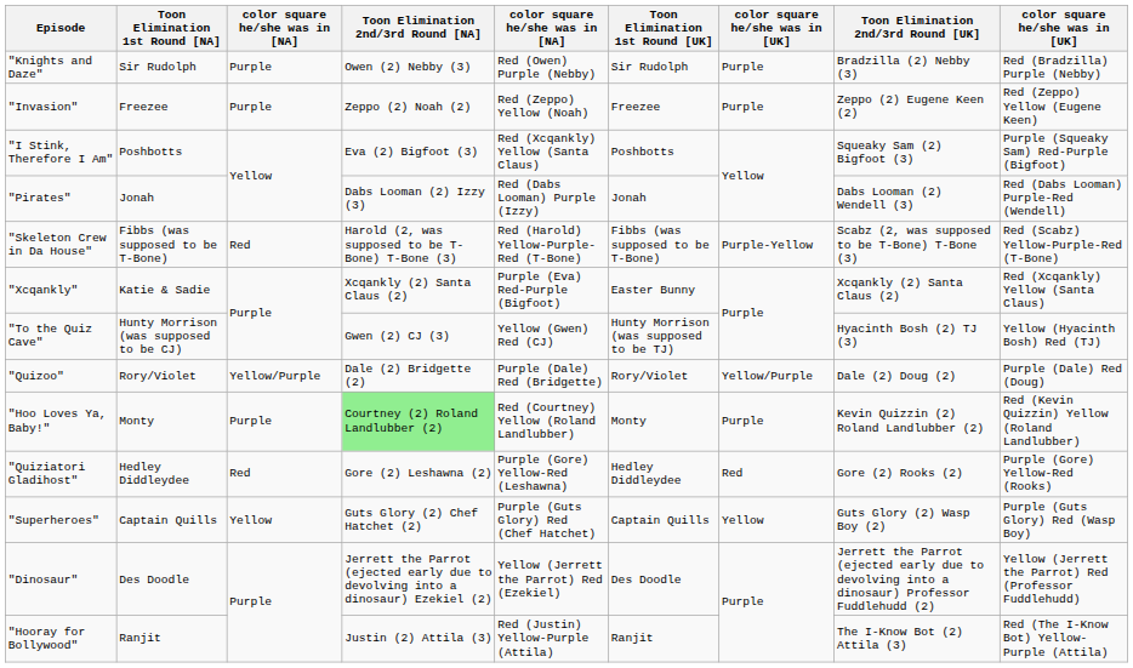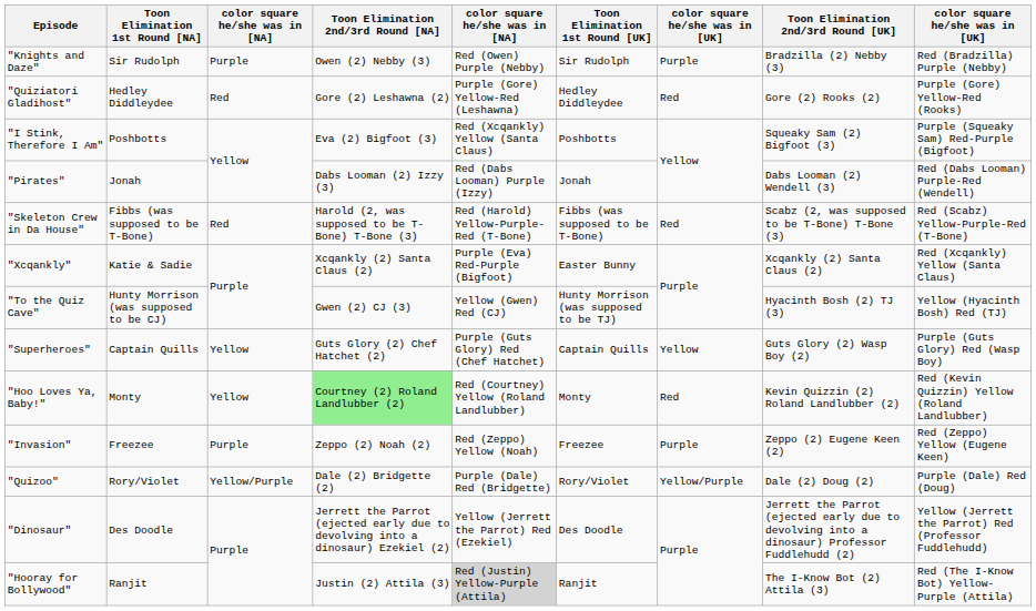 <table class="wikitable">
 <tr>
 <th>Episode</th>
 <th>Toon Elimination 1st Round [NA]</th>
 <th>color square he/she was in [NA]</th>
 <th>Toon Elimination 2nd/3rd Round [NA]</th>
 <th>color square he/she was in [NA]</th>
 <th>Toon Elimination 1st Round [UK]</th>
 <th>color square he/she was in [UK]</th>
 <th>Toon Elimination 2nd/3rd Round [UK]</th>
 <th>color square he/she was in [UK]</th>
 </tr>
 <tr>
 <td>"Knights and Daze"</td>
 <td>Sir Rudolph</td>
 <td>Purple</td>
 <td>Owen (2) Nebby (3)</td>
 <td>Red (Owen) Purple (Nebby)</td>
 <td>Sir Rudolph</td>
 <td>Purple</td>
 <td>Bradzilla (2) Nebby (3)</td>
 <td>Red (Bradzilla) Purple (Nebby)</td>
 </tr>
 <tr>
-<td>"Invasion"</td>
-<td>Freezee</td>
-<td>Purple</td>
-<td>Zeppo (2) Noah (2)</td>
-<td>Red (Zeppo) Yellow (Noah)</td>
-<td>Freezee</td>
-<td>Purple</td>
-<td>Zeppo (2) Eugene Keen (2)</td>
-<td>Red (Zeppo) Yellow (Eugene Keen)</td>
+<td>"Quiziatori Gladihost"</td>
+<td>Hedley Diddleydee</td>
+<td>Red</td>
+<td>Gore (2) Leshawna (2)</td>
+<td>Purple (Gore) Yellow-Red (Leshawna)</td>
+<td>Hedley Diddleydee</td>
+<td>Red</td>
+<td>Gore (2) Rooks (2)</td>
+<td>Purple (Gore) Yellow-Red (Rooks)</td>
 </tr>
 <tr>
 <td>"I Stink, Therefore I Am"</td>
 <td>Poshbotts</td>
 <td rowspan="2">Yellow</td>
 <td>Eva (2) Bigfoot (3)</td>
 <td>Red (Xcqankly) Yellow (Santa Claus)</td>
 <td>Poshbotts</td>
 <td rowspan="2">Yellow</td>
 <td>Squeaky Sam (2) Bigfoot (3)</td>
 <td>Purple (Squeaky Sam) Red-Purple (Bigfoot)</td>
 </tr>
 <tr>
 <td>"Pirates"</td>
 <td>Jonah</td>
 <td>Dabs Looman (2) Izzy (3)</td>
 <td>Red (Dabs Looman) Purple (Izzy)</td>
 <td>Jonah</td>
 <td>Dabs Looman (2) Wendell (3)</td>
 <td>Red (Dabs Looman) Purple-Red (Wendell)</td>
 </tr>
 <tr>
 <td>"Skeleton Crew in Da House"</td>
 <td>Fibbs (was supposed to be T-Bone)</td>
 <td>Red</td>
 <td>Harold (2, was supposed to be T-Bone) T-Bone (3)</td>
 <td>Red (Harold) Yellow-Purple-Red (T-Bone)</td>
 <td>Fibbs (was supposed to be T-Bone)</td>
-<td>Purple-Yellow</td>
+<td>Red</td>
 <td>Scabz (2, was supposed to be T-Bone) T-Bone (3)</td>
 <td>Red (Scabz) Yellow-Purple-Red (T-Bone)</td>
 </tr>
 <tr>
 <td>"Xcqankly"</td>
 <td>Katie & Sadie</td>
 <td rowspan="2">Purple</td>
 <td>Xcqankly (2) Santa Claus (2)</td>
 <td>Purple (Eva) Red-Purple (Bigfoot)</td>
 <td>Easter Bunny</td>
 <td rowspan="2">Purple</td>
 <td>Xcqankly (2) Santa Claus (2)</td>
 <td>Red (Xcqankly) Yellow (Santa Claus)</td>
 </tr>
 <tr>
 <td>"To the Quiz Cave"</td>
 <td>Hunty Morrison (was supposed to be CJ)</td>
 <td>Gwen (2) CJ (3)</td>
 <td>Yellow (Gwen) Red (CJ)</td>
 <td>Hunty Morrison (was supposed to be TJ)</td>
 <td>Hyacinth Bosh (2) TJ (3)</td>
 <td>Yellow (Hyacinth Bosh) Red (TJ)</td>
 </tr>
 <tr>
+<td>"Superheroes"</td>
+<td>Captain Quills</td>
+<td>Yellow</td>
+<td>Guts Glory (2) Chef Hatchet (2)</td>
+<td>Purple (Guts Glory) Red (Chef Hatchet)</td>
+<td>Captain Quills</td>
+<td>Yellow</td>
+<td>Guts Glory (2) Wasp Boy (2)</td>
+<td>Purple (Guts Glory) Red (Wasp Boy)</td>
+</tr>
+<tr>
+<td>"Hoo Loves Ya, Baby!"</td>
+<td>Monty</td>
+<td>Yellow</td>
+<td style="background: lightgreen;">Courtney (2) Roland Landlubber (2)</td>
+<td>Red (Courtney) Yellow (Roland Landlubber)</td>
+<td>Monty</td>
+<td>Red</td>
+<td>Kevin Quizzin (2) Roland Landlubber (2)</td>
+<td>Red (Kevin Quizzin) Yellow (Roland Landlubber)</td>
+</tr>
+<tr>
+<td>"Invasion"</td>
+<td>Freezee</td>
+<td>Purple</td>
+<td>Zeppo (2) Noah (2)</td>
+<td>Red (Zeppo) Yellow (Noah)</td>
+<td>Freezee</td>
+<td>Purple</td>
+<td>Zeppo (2) Eugene Keen (2)</td>
+<td>Red (Zeppo) Yellow (Eugene Keen)</td>
+</tr>
+<tr>
 <td>"Quizoo"</td>
 <td>Rory/Violet</td>
 <td>Yellow/Purple</td>
 <td>Dale (2) Bridgette (2)</td>
 <td>Purple (Dale) Red (Bridgette)</td>
 <td>Rory/Violet</td>
 <td>Yellow/Purple</td>
 <td>Dale (2) Doug (2)</td>
 <td>Purple (Dale) Red (Doug)</td>
-</tr>
-<tr>
-<td>"Hoo Loves Ya, Baby!"</td>
-<td>Monty</td>
-<td>Purple</td>
-<td style="background: lightgreen;">Courtney (2) Roland Landlubber (2)</td>
-<td>Red (Courtney) Yellow (Roland Landlubber)</td>
-<td>Monty</td>
-<td>Purple</td>
-<td>Kevin Quizzin (2) Roland Landlubber (2)</td>
-<td>Red (Kevin Quizzin) Yellow (Roland Landlubber)</td>
-</tr>
-<tr>
-<td>"Quiziatori Gladihost"</td>
-<td>Hedley Diddleydee</td>
-<td>Red</td>
-<td>Gore (2) Leshawna (2)</td>
-<td>Purple (Gore) Yellow-Red (Leshawna)</td>
-<td>Hedley Diddleydee</td>
-<td>Red</td>
-<td>Gore (2) Rooks (2)</td>
-<td>Purple (Gore) Yellow-Red (Rooks)</td>
-</tr>
-<tr>
-<td>"Superheroes"</td>
-<td>Captain Quills</td>
-<td>Yellow</td>
-<td>Guts Glory (2) Chef Hatchet (2)</td>
-<td>Purple (Guts Glory) Red (Chef Hatchet)</td>
-<td>Captain Quills</td>
-<td>Yellow</td>
-<td>Guts Glory (2) Wasp Boy (2)</td>
-<td>Purple (Guts Glory) Red (Wasp Boy)</td>
 </tr>
 <tr>
 <td>"Dinosaur"</td>
 <td>Des Doodle</td>
 <td rowspan="2">Purple</td>
 <td>Jerrett the Parrot (ejected early due to devolving into a dinosaur) Ezekiel (2)</td>
 <td>Yellow (Jerrett the Parrot) Red (Ezekiel)</td>
 <td>Des Doodle</td>
 <td rowspan="2">Purple</td>
 <td>Jerrett the Parrot (ejected early due to devolving into a dinosaur) Professor Fuddlehudd (2)</td>
 <td>Yellow (Jerrett the Parrot) Red (Professor Fuddlehudd)</td>
 </tr>
 <tr>
 <td>"Hooray for Bollywood"</td>
 <td>Ranjit</td>
 <td>Justin (2) Attila (3)</td>
-<td>Red (Justin) Yellow-Purple (Attila)</td>
+<td style="background: lightgrey;">Red (Justin) Yellow-Purple (Attila)</td>
 <td>Ranjit</td>
 <td>The I-Know Bot (2) Attila (3)</td>
 <td>Red (The I-Know Bot) Yellow-Purple (Attila)</td>
 </tr>
 </table>
